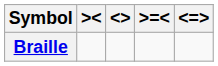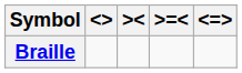 <table class="wikitable" style="text-align:center; white-space: nowrap;">
 <tr>
 <th>Symbol</th>
+<th><></th>
 <th>><</th>
-<th><></th>
 <th>>=<</th>
 <th><=></th>
 </tr>
 <tr>
 <th><a href='#'>Braille</a></th>
 <td></td>
 <td></td>
 <td></td>
 <td></td>
 </tr>
 </table>
